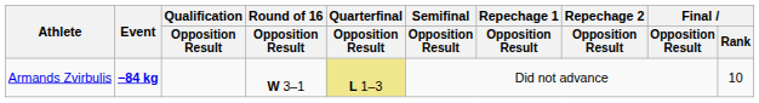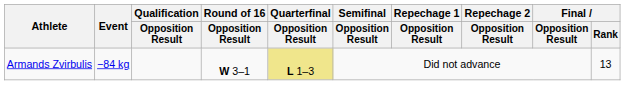 <table class="wikitable" style="font-size:90%">
 <tr>
 <th rowspan="2">Athlete</th>
 <th rowspan="2">Event</th>
 <th>Qualification</th>
 <th>Round of 16</th>
 <th>Quarterfinal</th>
 <th>Semifinal</th>
 <th>Repechage 1</th>
 <th>Repechage 2</th>
 <th colspan=2>Final / </th>
 </tr>
 <tr style="font-size: 95%">
 <th>Opposition<br>Result</th>
 <th>Opposition<br>Result</th>
 <th>Opposition<br>Result</th>
 <th>Opposition<br>Result</th>
 <th>Opposition<br>Result</th>
 <th>Opposition<br>Result</th>
 <th>Opposition<br>Result</th>
 <th>Rank</th>
 </tr>
 <tr align=center>
 <td align=left><a href='#'>Armands Zvirbulis</a></td>
-<td align=left><strong><a href='#'>−84 kg</a></strong></td>
+<td align=left><a href='#'>−84 kg</a></td>
 <td></td>
 <td><br><strong>W</strong> 3–1 <sup></sup></td>
 <td style="background: khaki;"><br><strong>L</strong> 1–3 <sup></sup></td>
 <td colspan=4>Did not advance</td>
-<td>10</td>
+<td>13</td>
 </tr>
 </table>
